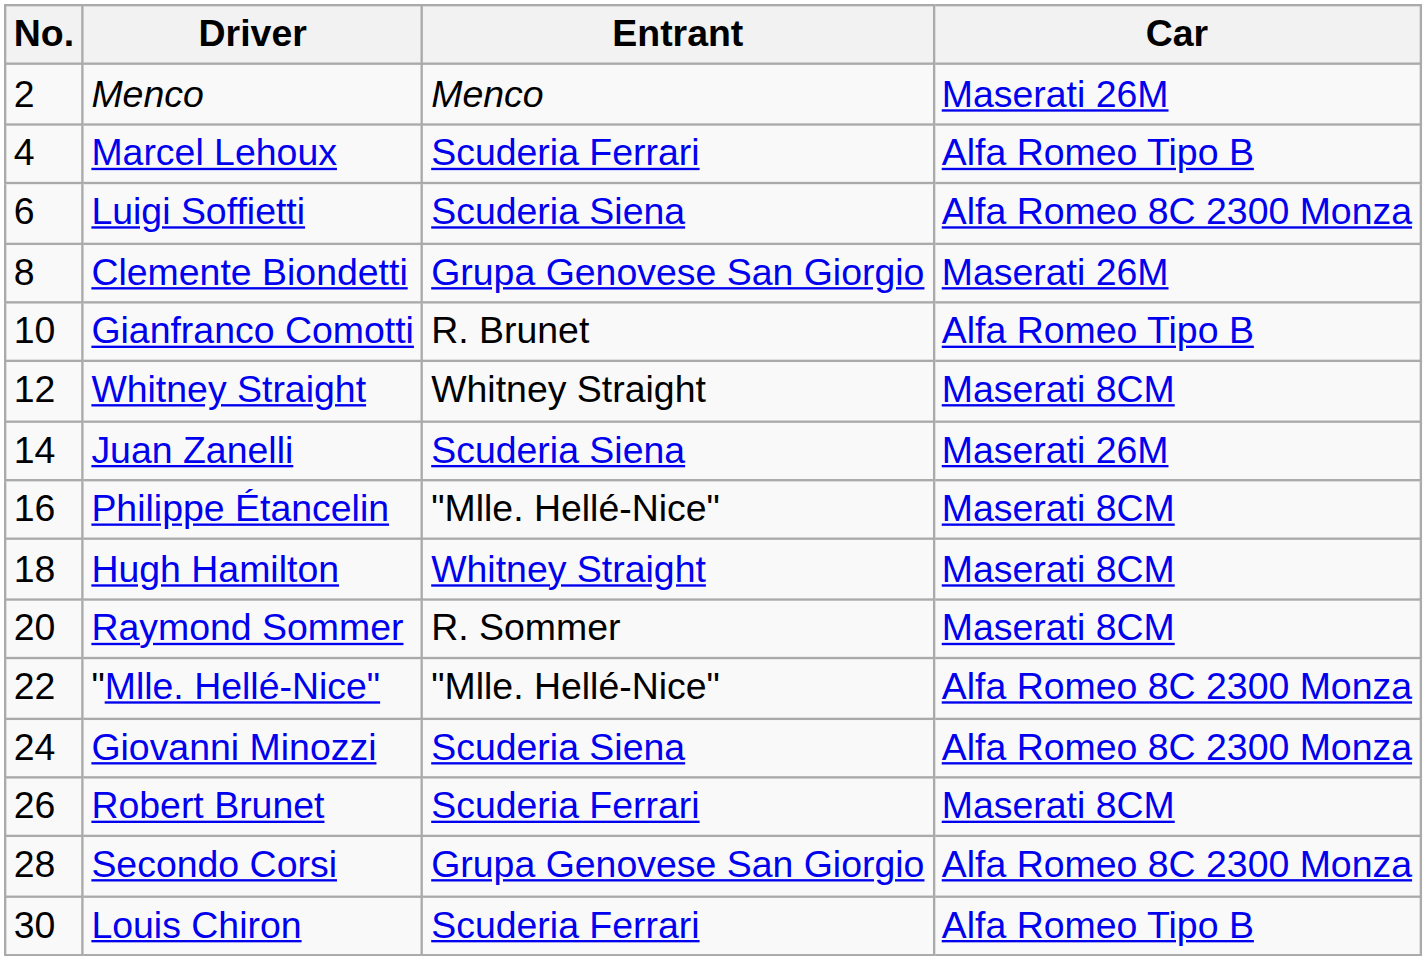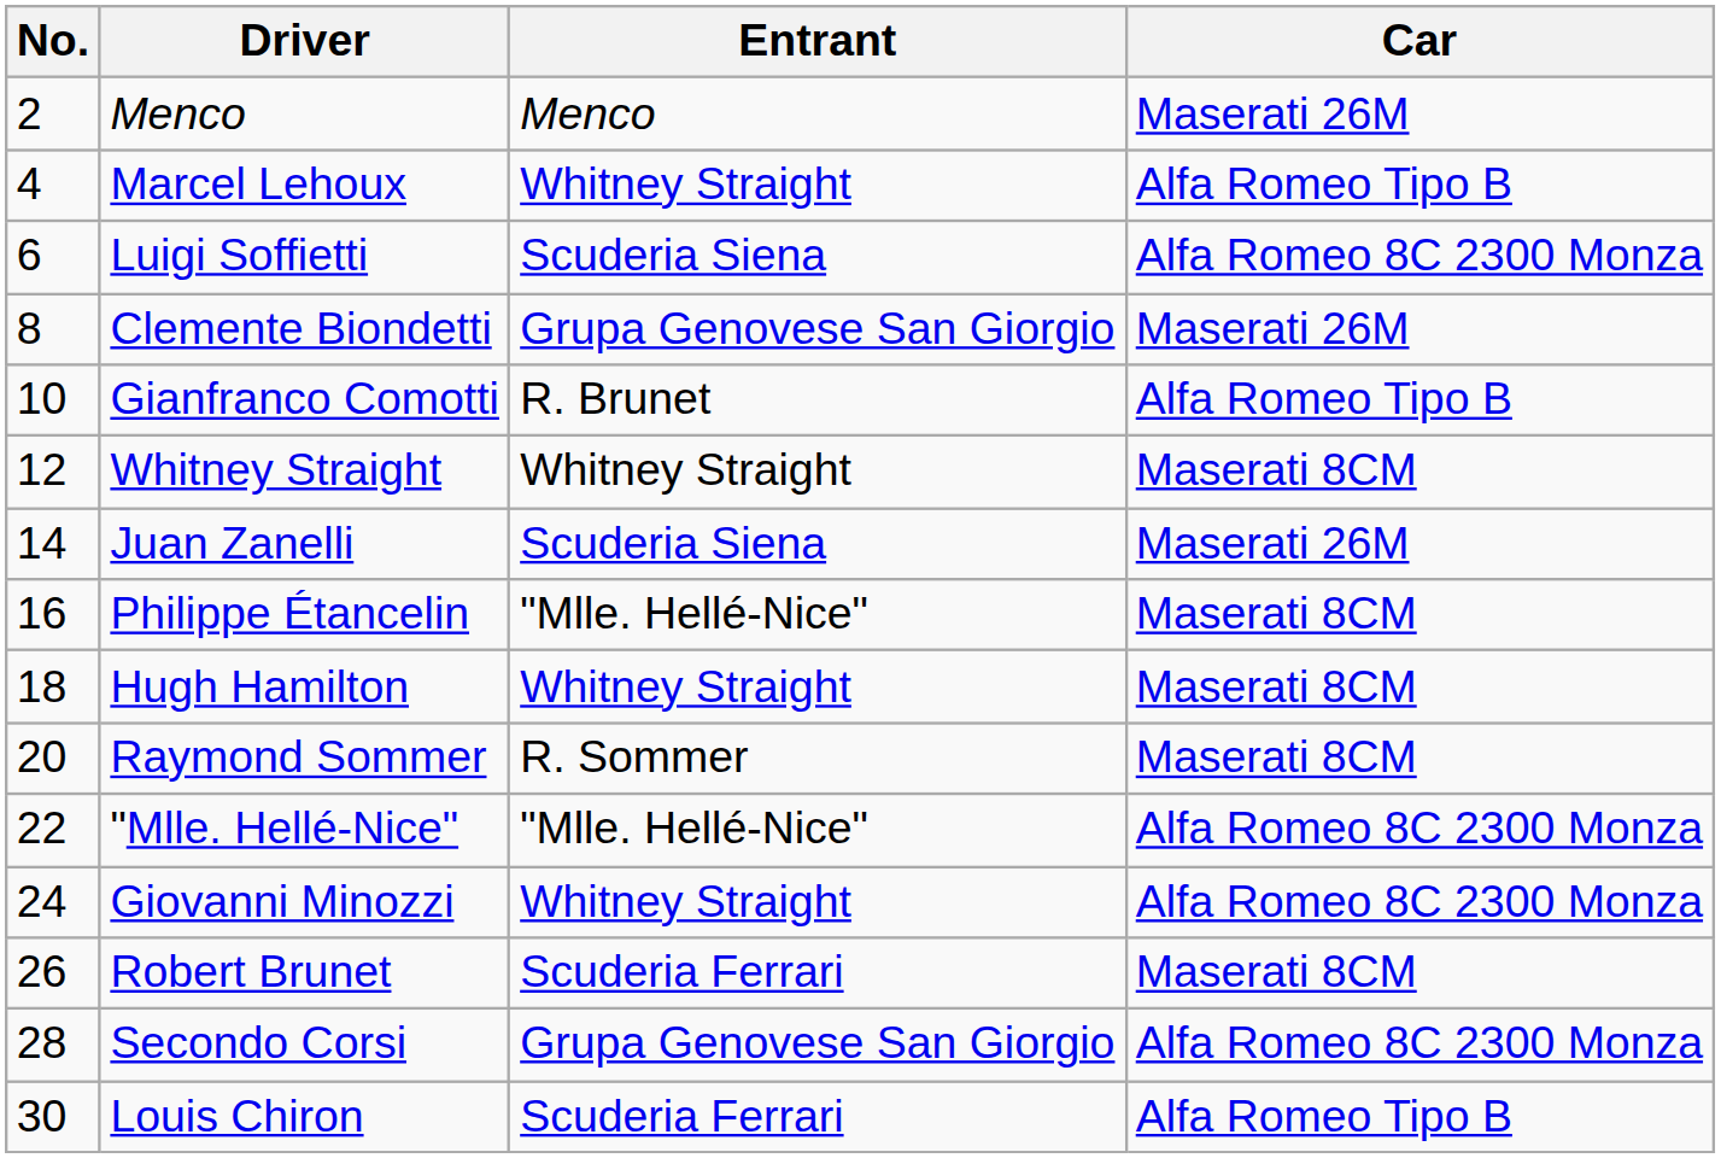 <table class="wikitable">
 <tr>
 <th>No.</th>
 <th>Driver</th>
 <th>Entrant</th>
 <th>Car</th>
 </tr>
 <tr>
 <td>2</td>
 <td><em>Menco</em></td>
 <td><em>Menco</em></td>
 <td><a href='#'>Maserati 26M</a></td>
 </tr>
 <tr>
 <td>4</td>
 <td> <a href='#'>Marcel Lehoux</a></td>
-<td><a href='#'>Scuderia Ferrari</a></td>
+<td><a href='#'>Whitney Straight</a></td>
 <td><a href='#'>Alfa Romeo Tipo B</a></td>
 </tr>
 <tr>
 <td>6</td>
 <td> <a href='#'>Luigi Soffietti</a></td>
 <td><a href='#'>Scuderia Siena</a></td>
 <td><a href='#'>Alfa Romeo 8C 2300 Monza</a></td>
 </tr>
 <tr>
 <td>8</td>
 <td> <a href='#'>Clemente Biondetti</a></td>
 <td><a href='#'>Grupa Genovese San Giorgio</a></td>
 <td><a href='#'>Maserati 26M</a></td>
 </tr>
 <tr>
 <td>10</td>
 <td> <a href='#'>Gianfranco Comotti</a></td>
 <td>R. Brunet</td>
 <td><a href='#'>Alfa Romeo Tipo B</a></td>
 </tr>
 <tr>
 <td>12</td>
 <td> <a href='#'>Whitney Straight</a></td>
 <td>Whitney Straight</td>
 <td><a href='#'>Maserati 8CM</a></td>
 </tr>
 <tr>
 <td>14</td>
 <td> <a href='#'>Juan Zanelli</a></td>
 <td><a href='#'>Scuderia Siena</a></td>
 <td><a href='#'>Maserati 26M</a></td>
 </tr>
 <tr>
 <td>16</td>
 <td> <a href='#'>Philippe Étancelin</a></td>
 <td>"Mlle. Hellé-Nice"</td>
 <td><a href='#'>Maserati 8CM</a></td>
 </tr>
 <tr>
 <td>18</td>
 <td> <a href='#'>Hugh Hamilton</a></td>
 <td><a href='#'>Whitney Straight</a></td>
 <td><a href='#'>Maserati 8CM</a></td>
 </tr>
 <tr>
 <td>20</td>
 <td> <a href='#'>Raymond Sommer</a></td>
 <td>R. Sommer</td>
 <td><a href='#'>Maserati 8CM</a></td>
 </tr>
 <tr>
 <td>22</td>
 <td> "<a href='#'>Mlle. Hellé-Nice"</a></td>
 <td>"Mlle. Hellé-Nice"</td>
 <td><a href='#'>Alfa Romeo 8C 2300 Monza</a></td>
 </tr>
 <tr>
 <td>24</td>
 <td> <a href='#'>Giovanni Minozzi</a></td>
-<td><a href='#'>Scuderia Siena</a></td>
+<td><a href='#'>Whitney Straight</a></td>
 <td><a href='#'>Alfa Romeo 8C 2300 Monza</a></td>
 </tr>
 <tr>
 <td>26</td>
 <td> <a href='#'>Robert Brunet</a></td>
 <td><a href='#'>Scuderia Ferrari</a></td>
 <td><a href='#'>Maserati 8CM</a></td>
 </tr>
 <tr>
 <td>28</td>
 <td> <a href='#'>Secondo Corsi</a></td>
 <td><a href='#'>Grupa Genovese San Giorgio</a></td>
 <td><a href='#'>Alfa Romeo 8C 2300 Monza</a></td>
 </tr>
 <tr>
 <td>30</td>
 <td> <a href='#'>Louis Chiron</a></td>
 <td><a href='#'>Scuderia Ferrari</a></td>
 <td><a href='#'>Alfa Romeo Tipo B</a></td>
 </tr>
 </table>
